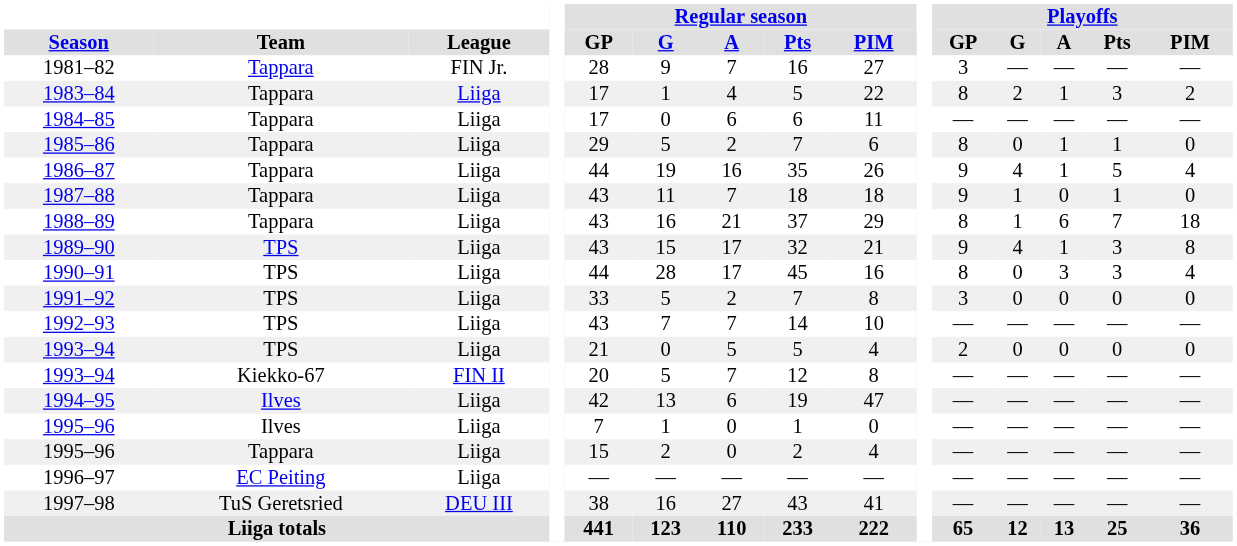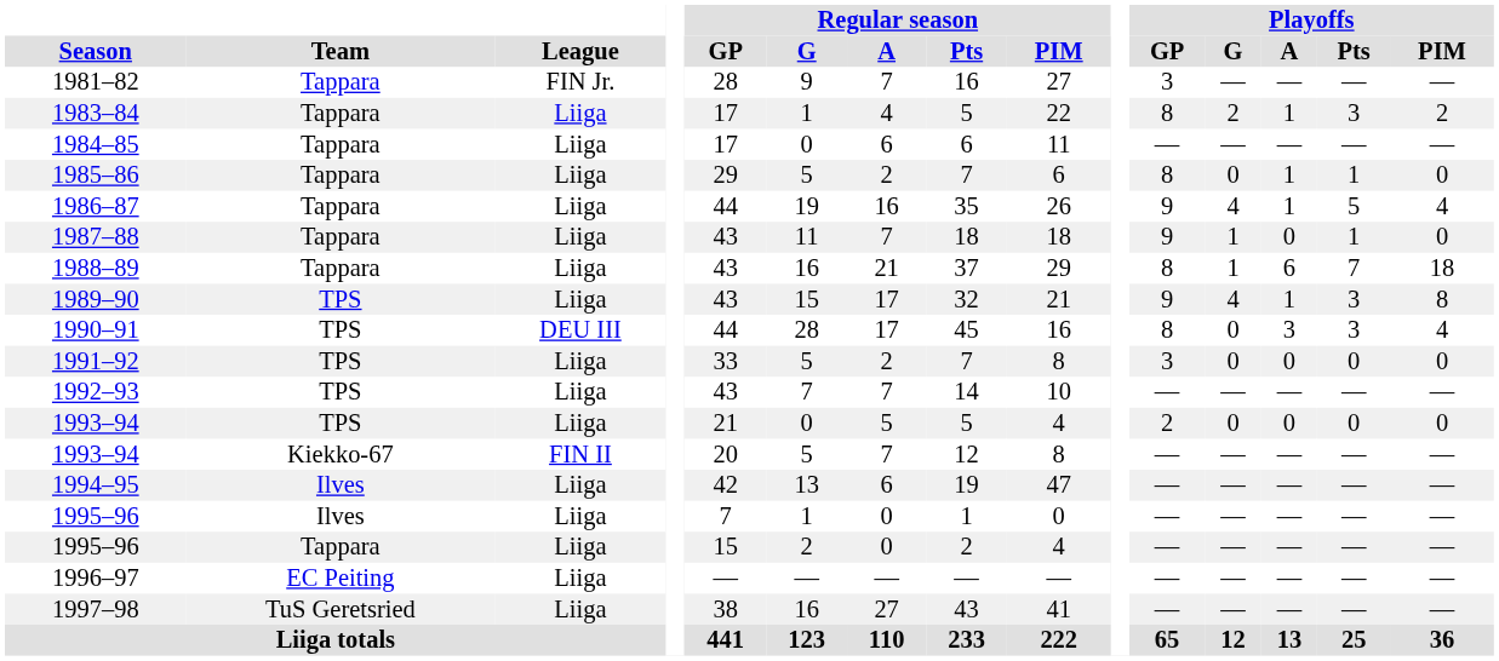 <table border="0" cellpadding="1" cellspacing="0" style="text-align:center; width:60em">
 <tr bgcolor="#e0e0e0">
 <th colspan="3" bgcolor="#ffffff"> </th>
 <th rowspan="99" bgcolor="#ffffff"> </th>
 <th colspan="5"><a href='#'>Regular season</a></th>
 <th rowspan="99" bgcolor="#ffffff"> </th>
 <th colspan="5"><a href='#'>Playoffs</a></th>
 </tr>
 <tr bgcolor="#e0e0e0">
 <th><a href='#'>Season</a></th>
 <th>Team</th>
 <th>League</th>
 <th>GP</th>
 <th><a href='#'>G</a></th>
 <th><a href='#'>A</a></th>
 <th><a href='#'>Pts</a></th>
 <th><a href='#'>PIM</a></th>
 <th>GP</th>
 <th>G</th>
 <th>A</th>
 <th>Pts</th>
 <th>PIM</th>
 </tr>
 <tr>
 <td>1981–82</td>
 <td><a href='#'>Tappara</a></td>
 <td>FIN Jr.</td>
 <td>28</td>
 <td>9</td>
 <td>7</td>
 <td>16</td>
 <td>27</td>
 <td>3</td>
 <td>—</td>
 <td>—</td>
 <td>—</td>
 <td>—</td>
 </tr>
 <tr bgcolor="#f0f0f0">
 <td><a href='#'>1983–84</a></td>
 <td>Tappara</td>
 <td><a href='#'>Liiga</a></td>
 <td>17</td>
 <td>1</td>
 <td>4</td>
 <td>5</td>
 <td>22</td>
 <td>8</td>
 <td>2</td>
 <td>1</td>
 <td>3</td>
 <td>2</td>
 </tr>
 <tr>
 <td><a href='#'>1984–85</a></td>
 <td>Tappara</td>
 <td>Liiga</td>
 <td>17</td>
 <td>0</td>
 <td>6</td>
 <td>6</td>
 <td>11</td>
 <td>—</td>
 <td>—</td>
 <td>—</td>
 <td>—</td>
 <td>—</td>
 </tr>
 <tr bgcolor="#f0f0f0">
 <td><a href='#'>1985–86</a></td>
 <td>Tappara</td>
 <td>Liiga</td>
 <td>29</td>
 <td>5</td>
 <td>2</td>
 <td>7</td>
 <td>6</td>
 <td>8</td>
 <td>0</td>
 <td>1</td>
 <td>1</td>
 <td>0</td>
 </tr>
 <tr>
 <td><a href='#'>1986–87</a></td>
 <td>Tappara</td>
 <td>Liiga</td>
 <td>44</td>
 <td>19</td>
 <td>16</td>
 <td>35</td>
 <td>26</td>
 <td>9</td>
 <td>4</td>
 <td>1</td>
 <td>5</td>
 <td>4</td>
 </tr>
 <tr bgcolor="#f0f0f0">
 <td><a href='#'>1987–88</a></td>
 <td>Tappara</td>
 <td>Liiga</td>
 <td>43</td>
 <td>11</td>
 <td>7</td>
 <td>18</td>
 <td>18</td>
 <td>9</td>
 <td>1</td>
 <td>0</td>
 <td>1</td>
 <td>0</td>
 </tr>
 <tr>
 <td><a href='#'>1988–89</a></td>
 <td>Tappara</td>
 <td>Liiga</td>
 <td>43</td>
 <td>16</td>
 <td>21</td>
 <td>37</td>
 <td>29</td>
 <td>8</td>
 <td>1</td>
 <td>6</td>
 <td>7</td>
 <td>18</td>
 </tr>
 <tr bgcolor="#f0f0f0">
 <td><a href='#'>1989–90</a></td>
 <td><a href='#'>TPS</a></td>
 <td>Liiga</td>
 <td>43</td>
 <td>15</td>
 <td>17</td>
 <td>32</td>
 <td>21</td>
 <td>9</td>
 <td>4</td>
 <td>1</td>
 <td>3</td>
 <td>8</td>
 </tr>
 <tr>
 <td><a href='#'>1990–91</a></td>
 <td>TPS</td>
-<td>Liiga</td>
+<td><a href='#'>DEU III</a></td>
 <td>44</td>
 <td>28</td>
 <td>17</td>
 <td>45</td>
 <td>16</td>
 <td>8</td>
 <td>0</td>
 <td>3</td>
 <td>3</td>
 <td>4</td>
 </tr>
 <tr bgcolor="#f0f0f0">
 <td><a href='#'>1991–92</a></td>
 <td>TPS</td>
 <td>Liiga</td>
 <td>33</td>
 <td>5</td>
 <td>2</td>
 <td>7</td>
 <td>8</td>
 <td>3</td>
 <td>0</td>
 <td>0</td>
 <td>0</td>
 <td>0</td>
 </tr>
 <tr>
 <td><a href='#'>1992–93</a></td>
 <td>TPS</td>
 <td>Liiga</td>
 <td>43</td>
 <td>7</td>
 <td>7</td>
 <td>14</td>
 <td>10</td>
 <td>—</td>
 <td>—</td>
 <td>—</td>
 <td>—</td>
 <td>—</td>
 </tr>
 <tr bgcolor="#f0f0f0">
 <td><a href='#'>1993–94</a></td>
 <td>TPS</td>
 <td>Liiga</td>
 <td>21</td>
 <td>0</td>
 <td>5</td>
 <td>5</td>
 <td>4</td>
 <td>2</td>
 <td>0</td>
 <td>0</td>
 <td>0</td>
 <td>0</td>
 </tr>
 <tr>
 <td><a href='#'>1993–94</a></td>
 <td>Kiekko-67</td>
 <td><a href='#'>FIN II</a></td>
 <td>20</td>
 <td>5</td>
 <td>7</td>
 <td>12</td>
 <td>8</td>
 <td>—</td>
 <td>—</td>
 <td>—</td>
 <td>—</td>
 <td>—</td>
 </tr>
 <tr bgcolor="#f0f0f0">
 <td><a href='#'>1994–95</a></td>
 <td><a href='#'>Ilves</a></td>
 <td>Liiga</td>
 <td>42</td>
 <td>13</td>
 <td>6</td>
 <td>19</td>
 <td>47</td>
 <td>—</td>
 <td>—</td>
 <td>—</td>
 <td>—</td>
 <td>—</td>
 </tr>
 <tr>
 <td><a href='#'>1995–96</a></td>
 <td>Ilves</td>
 <td>Liiga</td>
 <td>7</td>
 <td>1</td>
 <td>0</td>
 <td>1</td>
 <td>0</td>
 <td>—</td>
 <td>—</td>
 <td>—</td>
 <td>—</td>
 <td>—</td>
 </tr>
 <tr bgcolor="#f0f0f0">
 <td>1995–96</td>
 <td>Tappara</td>
 <td>Liiga</td>
 <td>15</td>
 <td>2</td>
 <td>0</td>
 <td>2</td>
 <td>4</td>
 <td>—</td>
 <td>—</td>
 <td>—</td>
 <td>—</td>
 <td>—</td>
 </tr>
 <tr>
 <td>1996–97</td>
 <td><a href='#'>EC Peiting</a></td>
 <td>Liiga</td>
 <td>—</td>
 <td>—</td>
 <td>—</td>
 <td>—</td>
 <td>—</td>
 <td>—</td>
 <td>—</td>
 <td>—</td>
 <td>—</td>
 <td>—</td>
 </tr>
 <tr bgcolor="#f0f0f0">
 <td>1997–98</td>
 <td>TuS Geretsried</td>
-<td><a href='#'>DEU III</a></td>
+<td>Liiga</td>
 <td>38</td>
 <td>16</td>
 <td>27</td>
 <td>43</td>
 <td>41</td>
 <td>—</td>
 <td>—</td>
 <td>—</td>
 <td>—</td>
 <td>—</td>
 </tr>
 <tr bgcolor="#e0e0e0">
 <th colspan="3">Liiga totals</th>
 <th>441</th>
 <th>123</th>
 <th>110</th>
 <th>233</th>
 <th>222</th>
 <th>65</th>
 <th>12</th>
 <th>13</th>
 <th>25</th>
 <th>36</th>
 </tr>
 </table>
